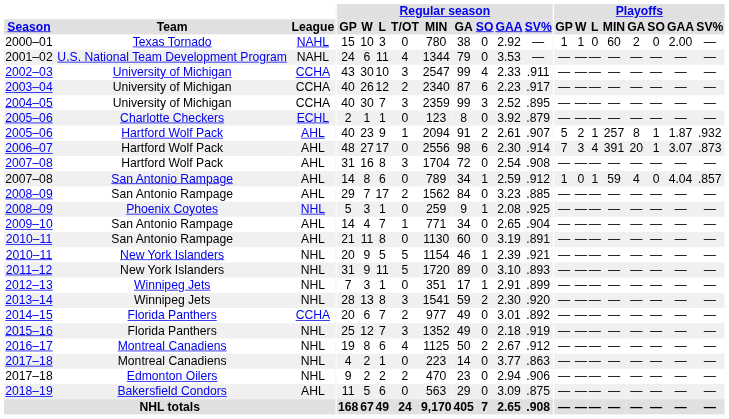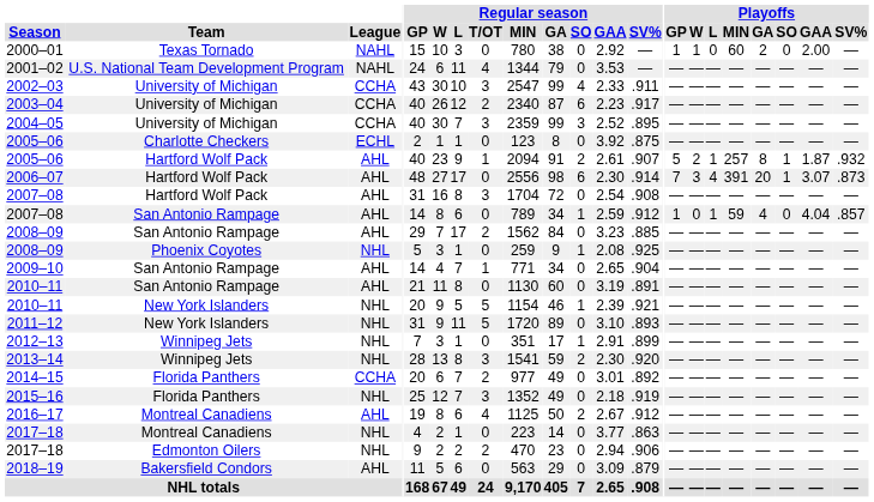 <table border="0" cellpadding="1" cellspacing="0" style="text-align:center; width:75%">
 <tr ALIGN="center" bgcolor="#e0e0e0">
 <th align="center" colspan="3" bgcolor="#ffffff"></th>
 <th align="center" rowspan="99" bgcolor="#ffffff"></th>
 <th align="center" colspan="9" bgcolor="#e0e0e0"><a href='#'>Regular season</a></th>
 <th align="center" rowspan="99" bgcolor="#ffffff"></th>
 <th align="center" colspan="8" bgcolor="#e0e0e0"><a href='#'>Playoffs</a></th>
 </tr>
 <tr ALIGN="center" bgcolor="#e0e0e0">
 <th><a href='#'>Season</a></th>
 <th>Team</th>
 <th>League</th>
 <th>GP</th>
 <th>W</th>
 <th>L</th>
 <th>T/OT</th>
 <th>MIN</th>
 <th>GA</th>
 <th><a href='#'>SO</a></th>
 <th><a href='#'>GAA</a></th>
 <th><a href='#'>SV%</a></th>
 <th>GP</th>
 <th>W</th>
 <th>L</th>
 <th>MIN</th>
 <th>GA</th>
 <th>SO</th>
 <th>GAA</th>
 <th>SV%</th>
 </tr>
 <tr ALIGN="center">
 <td>2000–01</td>
 <td><a href='#'>Texas Tornado</a></td>
 <td><a href='#'>NAHL</a></td>
 <td>15</td>
 <td>10</td>
 <td>3</td>
 <td>0</td>
 <td>780</td>
 <td>38</td>
 <td>0</td>
 <td>2.92</td>
 <td>—</td>
 <td>1</td>
 <td>1</td>
 <td>0</td>
 <td>60</td>
 <td>2</td>
 <td>0</td>
 <td>2.00</td>
 <td>—</td>
 </tr>
 <tr ALIGN="center" bgcolor="#f0f0f0">
 <td>2001–02</td>
 <td><a href='#'>U.S. National Team Development Program</a></td>
 <td>NAHL</td>
 <td>24</td>
 <td>6</td>
 <td>11</td>
 <td>4</td>
 <td>1344</td>
 <td>79</td>
 <td>0</td>
 <td>3.53</td>
 <td>—</td>
 <td>—</td>
 <td>—</td>
 <td>—</td>
 <td>—</td>
 <td>—</td>
 <td>—</td>
 <td>—</td>
 <td>—</td>
 </tr>
 <tr ALIGN="center">
 <td><a href='#'>2002–03</a></td>
 <td><a href='#'>University of Michigan</a></td>
 <td><a href='#'>CCHA</a></td>
 <td>43</td>
 <td>30</td>
 <td>10</td>
 <td>3</td>
 <td>2547</td>
 <td>99</td>
 <td>4</td>
 <td>2.33</td>
 <td>.911</td>
 <td>—</td>
 <td>—</td>
 <td>—</td>
 <td>—</td>
 <td>—</td>
 <td>—</td>
 <td>—</td>
 <td>—</td>
 </tr>
 <tr ALIGN="center" bgcolor="#f0f0f0">
 <td><a href='#'>2003–04</a></td>
 <td>University of Michigan</td>
 <td>CCHA</td>
 <td>40</td>
 <td>26</td>
 <td>12</td>
 <td>2</td>
 <td>2340</td>
 <td>87</td>
 <td>6</td>
 <td>2.23</td>
 <td>.917</td>
 <td>—</td>
 <td>—</td>
 <td>—</td>
 <td>—</td>
 <td>—</td>
 <td>—</td>
 <td>—</td>
 <td>—</td>
 </tr>
 <tr ALIGN="center">
 <td><a href='#'>2004–05</a></td>
 <td>University of Michigan</td>
 <td>CCHA</td>
 <td>40</td>
 <td>30</td>
 <td>7</td>
 <td>3</td>
 <td>2359</td>
 <td>99</td>
 <td>3</td>
 <td>2.52</td>
 <td>.895</td>
 <td>—</td>
 <td>—</td>
 <td>—</td>
 <td>—</td>
 <td>—</td>
 <td>—</td>
 <td>—</td>
 <td>—</td>
 </tr>
 <tr ALIGN="center" bgcolor="#f0f0f0">
 <td><a href='#'>2005–06</a></td>
 <td><a href='#'>Charlotte Checkers</a></td>
 <td><a href='#'>ECHL</a></td>
 <td>2</td>
 <td>1</td>
 <td>1</td>
 <td>0</td>
 <td>123</td>
 <td>8</td>
 <td>0</td>
 <td>3.92</td>
-<td>.879</td>
+<td>.875</td>
 <td>—</td>
 <td>—</td>
 <td>—</td>
 <td>—</td>
 <td>—</td>
 <td>—</td>
 <td>—</td>
 <td>—</td>
 </tr>
 <tr ALIGN="center">
 <td><a href='#'>2005–06</a></td>
 <td><a href='#'>Hartford Wolf Pack</a></td>
 <td><a href='#'>AHL</a></td>
 <td>40</td>
 <td>23</td>
 <td>9</td>
 <td>1</td>
 <td>2094</td>
 <td>91</td>
 <td>2</td>
 <td>2.61</td>
 <td>.907</td>
 <td>5</td>
 <td>2</td>
 <td>1</td>
 <td>257</td>
 <td>8</td>
 <td>1</td>
 <td>1.87</td>
 <td>.932</td>
 </tr>
 <tr ALIGN="center" bgcolor="#f0f0f0">
 <td><a href='#'>2006–07</a></td>
 <td>Hartford Wolf Pack</td>
 <td>AHL</td>
 <td>48</td>
 <td>27</td>
 <td>17</td>
 <td>0</td>
 <td>2556</td>
 <td>98</td>
 <td>6</td>
 <td>2.30</td>
 <td>.914</td>
 <td>7</td>
 <td>3</td>
 <td>4</td>
 <td>391</td>
 <td>20</td>
 <td>1</td>
 <td>3.07</td>
 <td>.873</td>
 </tr>
 <tr ALIGN="center">
 <td><a href='#'>2007–08</a></td>
 <td>Hartford Wolf Pack</td>
 <td>AHL</td>
 <td>31</td>
 <td>16</td>
 <td>8</td>
 <td>3</td>
 <td>1704</td>
 <td>72</td>
 <td>0</td>
 <td>2.54</td>
 <td>.908</td>
 <td>—</td>
 <td>—</td>
 <td>—</td>
 <td>—</td>
 <td>—</td>
 <td>—</td>
 <td>—</td>
 <td>—</td>
 </tr>
 <tr ALIGN="center" bgcolor="#f0f0f0">
 <td>2007–08</td>
 <td><a href='#'>San Antonio Rampage</a></td>
 <td>AHL</td>
 <td>14</td>
 <td>8</td>
 <td>6</td>
 <td>0</td>
 <td>789</td>
 <td>34</td>
 <td>1</td>
 <td>2.59</td>
 <td>.912</td>
 <td>1</td>
 <td>0</td>
 <td>1</td>
 <td>59</td>
 <td>4</td>
 <td>0</td>
 <td>4.04</td>
 <td>.857</td>
 </tr>
 <tr ALIGN="center">
 <td><a href='#'>2008–09</a></td>
 <td>San Antonio Rampage</td>
 <td>AHL</td>
 <td>29</td>
 <td>7</td>
 <td>17</td>
 <td>2</td>
 <td>1562</td>
 <td>84</td>
 <td>0</td>
 <td>3.23</td>
 <td>.885</td>
 <td>—</td>
 <td>—</td>
 <td>—</td>
 <td>—</td>
 <td>—</td>
 <td>—</td>
 <td>—</td>
 <td>—</td>
 </tr>
 <tr ALIGN="center" bgcolor="#f0f0f0">
 <td><a href='#'>2008–09</a></td>
 <td><a href='#'>Phoenix Coyotes</a></td>
 <td><a href='#'>NHL</a></td>
 <td>5</td>
 <td>3</td>
 <td>1</td>
 <td>0</td>
 <td>259</td>
 <td>9</td>
 <td>1</td>
 <td>2.08</td>
 <td>.925</td>
 <td>—</td>
 <td>—</td>
 <td>—</td>
 <td>—</td>
 <td>—</td>
 <td>—</td>
 <td>—</td>
 <td>—</td>
 </tr>
 <tr ALIGN="center">
 <td><a href='#'>2009–10</a></td>
 <td>San Antonio Rampage</td>
 <td>AHL</td>
 <td>14</td>
 <td>4</td>
 <td>7</td>
 <td>1</td>
 <td>771</td>
 <td>34</td>
 <td>0</td>
 <td>2.65</td>
 <td>.904</td>
 <td>—</td>
 <td>—</td>
 <td>—</td>
 <td>—</td>
 <td>—</td>
 <td>—</td>
 <td>—</td>
 <td>—</td>
 </tr>
 <tr ALIGN="center" bgcolor="#f0f0f0">
 <td><a href='#'>2010–11</a></td>
 <td>San Antonio Rampage</td>
 <td>AHL</td>
 <td>21</td>
 <td>11</td>
 <td>8</td>
 <td>0</td>
 <td>1130</td>
 <td>60</td>
 <td>0</td>
 <td>3.19</td>
 <td>.891</td>
 <td>—</td>
 <td>—</td>
 <td>—</td>
 <td>—</td>
 <td>—</td>
 <td>—</td>
 <td>—</td>
 <td>—</td>
 </tr>
 <tr ALIGN="center">
 <td><a href='#'>2010–11</a></td>
 <td><a href='#'>New York Islanders</a></td>
 <td>NHL</td>
 <td>20</td>
 <td>9</td>
 <td>5</td>
 <td>5</td>
 <td>1154</td>
 <td>46</td>
 <td>1</td>
 <td>2.39</td>
 <td>.921</td>
 <td>—</td>
 <td>—</td>
 <td>—</td>
 <td>—</td>
 <td>—</td>
 <td>—</td>
 <td>—</td>
 <td>—</td>
 </tr>
 <tr ALIGN="center" bgcolor="#f0f0f0">
 <td><a href='#'>2011–12</a></td>
 <td>New York Islanders</td>
 <td>NHL</td>
 <td>31</td>
 <td>9</td>
 <td>11</td>
 <td>5</td>
 <td>1720</td>
 <td>89</td>
 <td>0</td>
 <td>3.10</td>
 <td>.893</td>
 <td>—</td>
 <td>—</td>
 <td>—</td>
 <td>—</td>
 <td>—</td>
 <td>—</td>
 <td>—</td>
 <td>—</td>
 </tr>
 <tr ALIGN="center">
 <td><a href='#'>2012–13</a></td>
 <td><a href='#'>Winnipeg Jets</a></td>
 <td>NHL</td>
 <td>7</td>
 <td>3</td>
 <td>1</td>
 <td>0</td>
 <td>351</td>
 <td>17</td>
 <td>1</td>
 <td>2.91</td>
 <td>.899</td>
 <td>—</td>
 <td>—</td>
 <td>—</td>
 <td>—</td>
 <td>—</td>
 <td>—</td>
 <td>—</td>
 <td>—</td>
 </tr>
 <tr ALIGN="center" bgcolor="#f0f0f0">
 <td><a href='#'>2013–14</a></td>
 <td>Winnipeg Jets</td>
 <td>NHL</td>
 <td>28</td>
 <td>13</td>
 <td>8</td>
 <td>3</td>
 <td>1541</td>
 <td>59</td>
 <td>2</td>
 <td>2.30</td>
 <td>.920</td>
 <td>—</td>
 <td>—</td>
 <td>—</td>
 <td>—</td>
 <td>—</td>
 <td>—</td>
 <td>—</td>
 <td>—</td>
 </tr>
 <tr ALIGN="center">
 <td><a href='#'>2014–15</a></td>
 <td><a href='#'>Florida Panthers</a></td>
 <td><a href='#'>CCHA</a></td>
 <td>20</td>
 <td>6</td>
 <td>7</td>
 <td>2</td>
 <td>977</td>
 <td>49</td>
 <td>0</td>
 <td>3.01</td>
 <td>.892</td>
 <td>—</td>
 <td>—</td>
 <td>—</td>
 <td>—</td>
 <td>—</td>
 <td>—</td>
 <td>—</td>
 <td>—</td>
 </tr>
 <tr ALIGN="center" bgcolor="#f0f0f0">
 <td><a href='#'>2015–16</a></td>
 <td>Florida Panthers</td>
 <td>NHL</td>
 <td>25</td>
 <td>12</td>
 <td>7</td>
 <td>3</td>
 <td>1352</td>
 <td>49</td>
 <td>0</td>
 <td>2.18</td>
 <td>.919</td>
 <td>—</td>
 <td>—</td>
 <td>—</td>
 <td>—</td>
 <td>—</td>
 <td>—</td>
 <td>—</td>
 <td>—</td>
 </tr>
 <tr ALIGN="center">
 <td><a href='#'>2016–17</a></td>
 <td><a href='#'>Montreal Canadiens</a></td>
-<td>NHL</td>
+<td><a href='#'>AHL</a></td>
 <td>19</td>
 <td>8</td>
 <td>6</td>
 <td>4</td>
 <td>1125</td>
 <td>50</td>
 <td>2</td>
 <td>2.67</td>
 <td>.912</td>
 <td>—</td>
 <td>—</td>
 <td>—</td>
 <td>—</td>
 <td>—</td>
 <td>—</td>
 <td>—</td>
 <td>—</td>
 </tr>
 <tr ALIGN="center" bgcolor="#f0f0f0">
 <td><a href='#'>2017–18</a></td>
 <td>Montreal Canadiens</td>
 <td>NHL</td>
 <td>4</td>
 <td>2</td>
 <td>1</td>
 <td>0</td>
 <td>223</td>
 <td>14</td>
 <td>0</td>
 <td>3.77</td>
 <td>.863</td>
 <td>—</td>
 <td>—</td>
 <td>—</td>
 <td>—</td>
 <td>—</td>
 <td>—</td>
 <td>—</td>
 <td>—</td>
 </tr>
 <tr ALIGN="center">
 <td>2017–18</td>
 <td><a href='#'>Edmonton Oilers</a></td>
 <td>NHL</td>
 <td>9</td>
 <td>2</td>
 <td>2</td>
 <td>2</td>
 <td>470</td>
 <td>23</td>
 <td>0</td>
 <td>2.94</td>
 <td>.906</td>
 <td>—</td>
 <td>—</td>
 <td>—</td>
 <td>—</td>
 <td>—</td>
 <td>—</td>
 <td>—</td>
 <td>—</td>
 </tr>
 <tr ALIGN="center" bgcolor="#f0f0f0">
 <td><a href='#'>2018–19</a></td>
 <td><a href='#'>Bakersfield Condors</a></td>
 <td>AHL</td>
 <td>11</td>
 <td>5</td>
 <td>6</td>
 <td>0</td>
 <td>563</td>
 <td>29</td>
 <td>0</td>
 <td>3.09</td>
-<td>.875</td>
+<td>.879</td>
 <td>—</td>
 <td>—</td>
 <td>—</td>
 <td>—</td>
 <td>—</td>
 <td>—</td>
 <td>—</td>
 <td>—</td>
 </tr>
 <tr ALIGN="center" bgcolor="#e0e0e0">
 <th colspan="3" align="center">NHL totals</th>
 <th>168</th>
 <th>67</th>
 <th>49</th>
 <th>24</th>
 <th>9,170</th>
 <th>405</th>
 <th>7</th>
 <th>2.65</th>
 <th>.908</th>
 <th>—</th>
 <th>—</th>
 <th>—</th>
 <th>—</th>
 <th>—</th>
 <th>—</th>
 <th>—</th>
 <th>—</th>
 </tr>
 </table>
